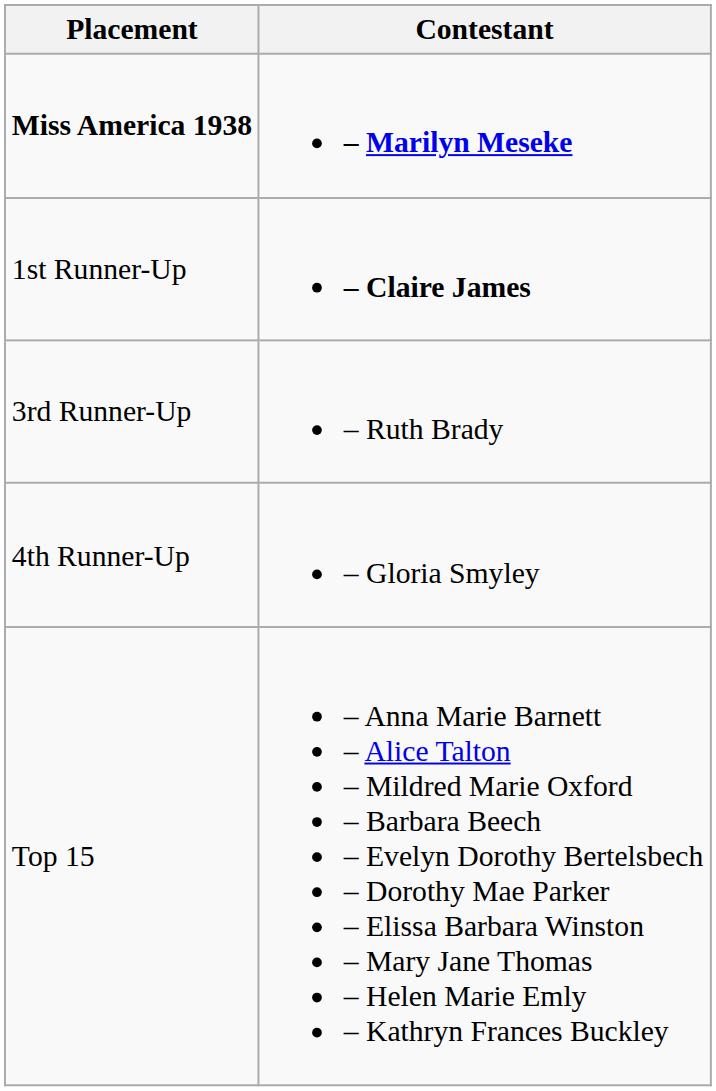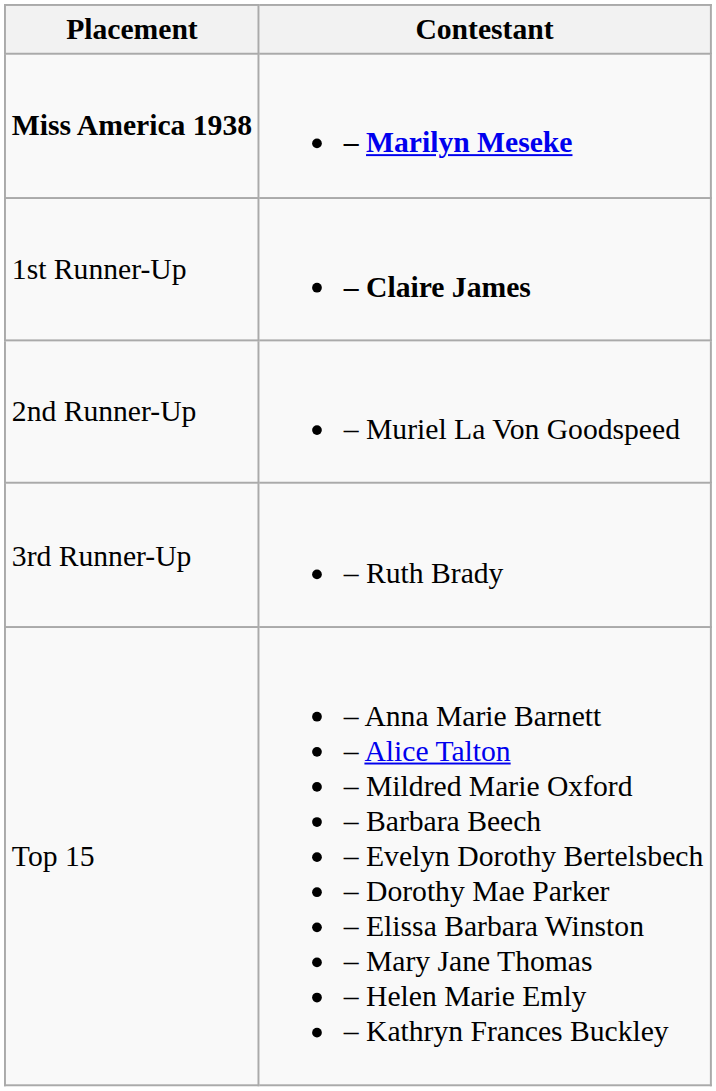 <table class="wikitable sortable" style="font-size: 95%;">
 <tr>
 <th>Placement</th>
 <th>Contestant</th>
 </tr>
 <tr>
 <td><strong>Miss America 1938</strong></td>
 <td><br><ul><li><strong> – <a href='#'>Marilyn Meseke</a></strong></li></ul></td>
 </tr>
 <tr>
 <td>1st Runner-Up</td>
 <td><strong><br><ul><li> – Claire James</li></ul></strong></td>
 </tr>
 <tr>
+<td>2nd Runner-Up</td>
+<td><br><ul><li> – Muriel La Von Goodspeed</li></ul></td>
+</tr>
+<tr>
 <td>3rd Runner-Up</td>
 <td><br><ul><li> – Ruth Brady</li></ul></td>
-</tr>
-<tr>
-<td>4th Runner-Up</td>
-<td><br><ul><li> – Gloria Smyley</li></ul></td>
 </tr>
 <tr>
 <td>Top 15</td>
 <td><br><ul><li> – Anna Marie Barnett</li><li> – <a href='#'>Alice Talton</a></li><li> – Mildred Marie Oxford</li><li> – Barbara Beech</li><li> – Evelyn Dorothy Bertelsbech</li><li> – Dorothy Mae Parker</li><li> – Elissa Barbara Winston</li><li> – Mary Jane Thomas</li><li> – Helen Marie Emly</li><li> – Kathryn Frances Buckley</li></ul></td>
 </tr>
 </table>
